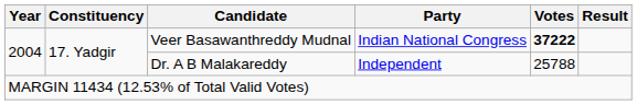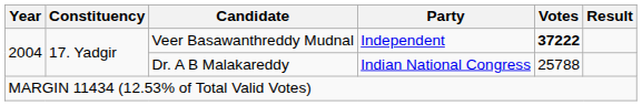 <table class="wikitable">
 <tr>
 <th>Year</th>
 <th>Constituency</th>
 <th>Candidate</th>
 <th>Party</th>
 <th>Votes</th>
 <th>Result</th>
 </tr>
 <tr>
 <td rowspan="2">2004</td>
 <td rowspan="2">17. Yadgir</td>
 <td>Veer Basawanthreddy Mudnal</td>
-<td><a href='#'>Indian National Congress</a></td>
+<td><a href='#'>Independent</a></td>
 <td><strong>37222</strong></td>
 <td></td>
 </tr>
 <tr>
 <td>Dr. A B Malakareddy</td>
-<td><a href='#'>Independent</a></td>
+<td><a href='#'>Indian National Congress</a></td>
 <td>25788</td>
 <td></td>
 </tr>
 <tr>
 <td colspan="6">MARGIN 11434 (12.53% of Total Valid Votes)</td>
 </tr>
 </table>
